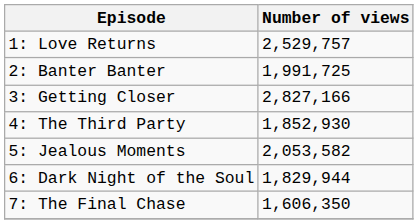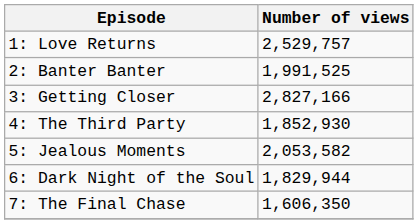 <table class="wikitable">
 <tr>
 <th>Episode</th>
 <th>Number of views</th>
 </tr>
 <tr>
 <td>1: Love Returns</td>
 <td>2,529,757</td>
 </tr>
 <tr>
 <td>2: Banter Banter</td>
-<td>1,991,725</td>
+<td>1,991,525</td>
 </tr>
 <tr>
 <td>3: Getting Closer</td>
 <td>2,827,166</td>
 </tr>
 <tr>
 <td>4: The Third Party</td>
 <td>1,852,930</td>
 </tr>
 <tr>
 <td>5: Jealous Moments</td>
 <td>2,053,582</td>
 </tr>
 <tr>
 <td>6: Dark Night of the Soul</td>
 <td>1,829,944</td>
 </tr>
 <tr>
 <td>7: The Final Chase</td>
 <td>1,606,350</td>
 </tr>
 <tr>
 </tr>
 </table>
